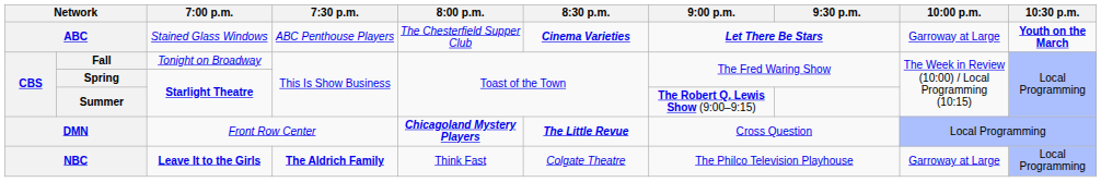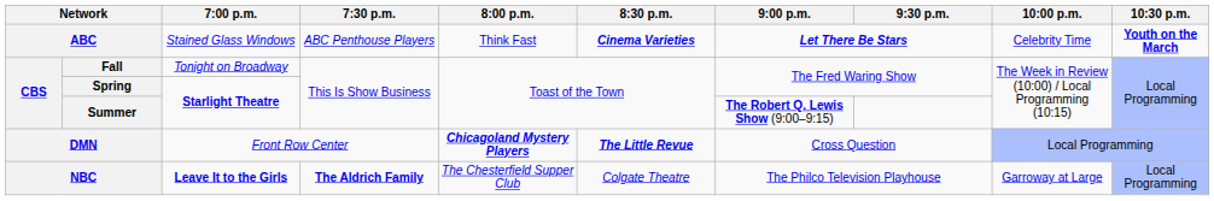 <table class="wikitable" style="width:100%;margin-right:0;text-align:center">
 <tr>
 <th colspan="2" style="width:13%;">Network</th>
 <th style="width:11.5%;">7:00 p.m.</th>
 <th style="width:11.5%;">7:30 p.m.</th>
 <th style="width:11.5%;">8:00 p.m.</th>
 <th style="width:11.5%;">8:30 p.m.</th>
 <th style="width:11.5%;">9:00 p.m.</th>
 <th style="width:11.5%;">9:30 p.m.</th>
 <th style="width:10%;">10:00 p.m.</th>
 <th style="width:10%;">10:30 p.m.</th>
 </tr>
 <tr>
 <th colspan="2"><a href='#'>ABC</a></th>
 <td><em><a href='#'>Stained Glass Windows</a></em></td>
 <td><em><a href='#'>ABC Penthouse Players</a></em></td>
-<td><em><a href='#'>The Chesterfield Supper Club</a></em></td>
+<td><a href='#'>Think Fast</a></td>
 <td><strong><em><a href='#'>Cinema Varieties</a></em></strong></td>
 <td colspan="2"><strong><em><a href='#'>Let There Be Stars</a></em></strong></td>
-<td><a href='#'>Garroway at Large</a></td>
+<td><a href='#'>Celebrity Time</a></td>
 <td><strong><a href='#'>Youth on the March</a></strong></td>
 </tr>
 <tr>
 <th rowspan="3"><a href='#'>CBS</a></th>
 <th>Fall</th>
 <td><em><a href='#'>Tonight on Broadway</a></em></td>
 <td rowspan="3"><a href='#'>This Is Show Business</a></td>
 <td colspan="2" rowspan="3"><a href='#'>Toast of the Town</a></td>
 <td colspan="2" rowspan="2"><a href='#'>The Fred Waring Show</a></td>
 <td rowspan="3"><a href='#'>The Week in Review</a>  (10:00) / Local Programming (10:15)</td>
 <td rowspan="3" bgcolor="#abbfff">Local Programming</td>
 </tr>
 <tr>
 <th>Spring</th>
 <td rowspan="2"><strong><a href='#'>Starlight Theatre</a></strong></td>
 </tr>
 <tr>
 <th>Summer</th>
 <td><strong><a href='#'>The Robert Q. Lewis Show</a></strong> (9:00–9:15)</td>
 </tr>
 <tr>
 <th colspan="2"><a href='#'>DMN</a></th>
 <td colspan="2"><em><a href='#'>Front Row Center</a></em></td>
 <td><strong><em><a href='#'>Chicagoland Mystery Players</a></em></strong></td>
 <td><strong><em><a href='#'>The Little Revue</a></em></strong></td>
 <td colspan="2"><a href='#'>Cross Question</a></td>
 <td colspan="2" bgcolor="#abbfff">Local Programming</td>
 </tr>
 <tr>
 <th colspan="2"><a href='#'>NBC</a></th>
 <td><strong><a href='#'>Leave It to the Girls</a></strong></td>
 <td><strong><a href='#'>The Aldrich Family</a></strong></td>
-<td><a href='#'>Think Fast</a></td>
+<td><em><a href='#'>The Chesterfield Supper Club</a></em></td>
 <td><em><a href='#'>Colgate Theatre</a></em></td>
 <td colspan="2"><a href='#'>The Philco Television Playhouse</a></td>
 <td><a href='#'>Garroway at Large</a></td>
 <td bgcolor="#abbfff">Local Programming</td>
 </tr>
 </table>
